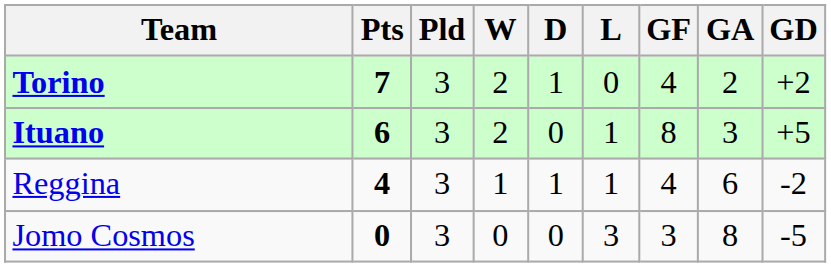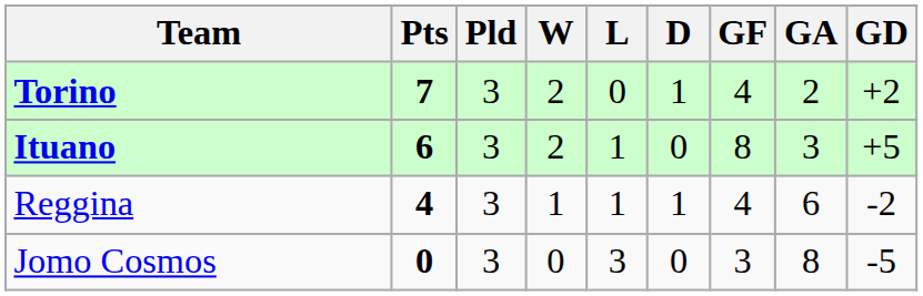 <table class=wikitable style="text-align:center">
 <tr>
 <th width=165>Team</th>
 <th width=20>Pts</th>
 <th width=20>Pld</th>
 <th width=20>W</th>
+<th width=20>L</th>
 <th width=20>D</th>
-<th width=20>L</th>
 <th width=20>GF</th>
 <th width=20>GA</th>
 <th width=20>GD</th>
 </tr>
 <tr style="background:#ccffcc">
 <td style="text-align:left"><strong> <a href='#'>Torino</a></strong></td>
 <td><strong>7</strong></td>
 <td>3</td>
 <td>2</td>
+<td>0</td>
 <td>1</td>
-<td>0</td>
 <td>4</td>
 <td>2</td>
 <td>+2</td>
 </tr>
 <tr style="background:#ccffcc">
 <td style="text-align:left"><strong> <a href='#'>Ituano</a></strong></td>
 <td><strong>6</strong></td>
 <td>3</td>
 <td>2</td>
+<td>1</td>
 <td>0</td>
-<td>1</td>
 <td>8</td>
 <td>3</td>
 <td>+5</td>
 </tr>
 <tr>
 <td style="text-align:left"> <a href='#'>Reggina</a></td>
 <td><strong>4</strong></td>
 <td>3</td>
 <td>1</td>
 <td>1</td>
 <td>1</td>
 <td>4</td>
 <td>6</td>
 <td>-2</td>
 </tr>
 <tr>
 <td style="text-align:left"> <a href='#'>Jomo Cosmos</a></td>
 <td><strong>0</strong></td>
 <td>3</td>
 <td>0</td>
+<td>3</td>
 <td>0</td>
-<td>3</td>
 <td>3</td>
 <td>8</td>
 <td>-5</td>
 </tr>
 </table>
